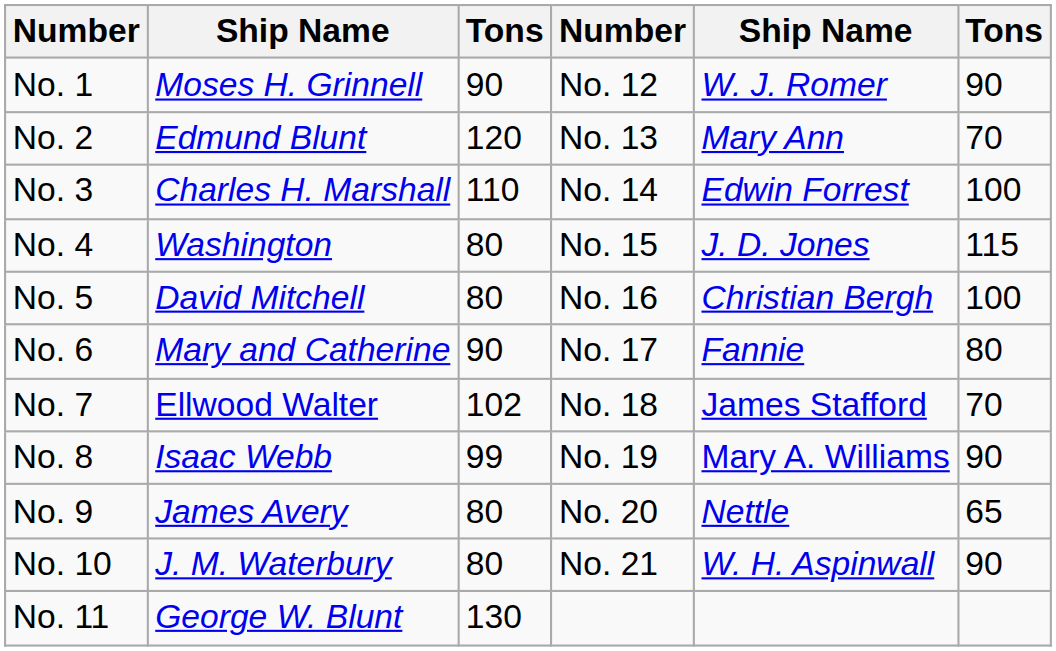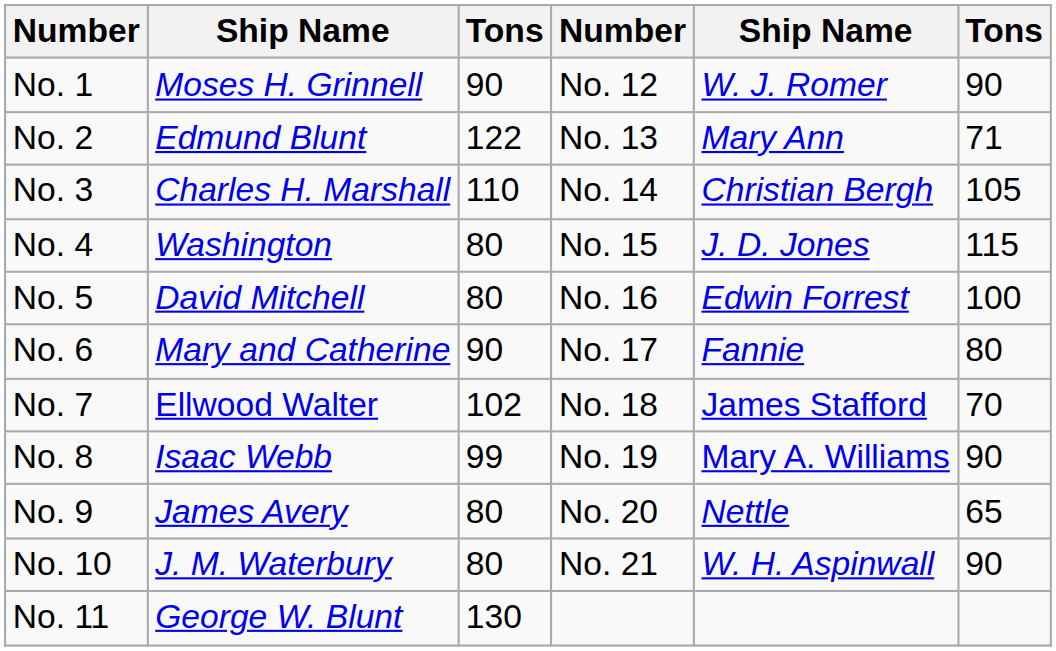 <table class="wikitable">
 <tr>
 <th>Number</th>
 <th>Ship Name</th>
 <th>Tons</th>
 <th>Number</th>
 <th>Ship Name</th>
 <th>Tons</th>
 </tr>
 <tr>
 <td>No. 1</td>
 <td><a href='#'><em>Moses H. Grinnell</em></a></td>
 <td>90</td>
 <td>No. 12</td>
 <td><a href='#'><em>W. J. Romer</em></a></td>
 <td>90</td>
 </tr>
 <tr>
 <td>No. 2</td>
 <td><a href='#'><em>Edmund Blunt</em></a></td>
-<td>120</td>
+<td>122</td>
 <td>No. 13</td>
 <td><a href='#'><em>Mary Ann</em></a></td>
-<td>70</td>
+<td>71</td>
 </tr>
 <tr>
 <td>No. 3</td>
 <td><a href='#'><em>Charles H. Marshall</em></a></td>
 <td>110</td>
 <td>No. 14</td>
-<td><a href='#'><em>Edwin Forrest</em></a></td>
-<td>100</td>
+<td><a href='#'><em>Christian Bergh</em></a></td>
+<td>105</td>
 </tr>
 <tr>
 <td>No. 4</td>
 <td><a href='#'><em>Washington</em></a></td>
 <td>80</td>
 <td>No. 15</td>
 <td><a href='#'><em>J. D. Jones</em></a></td>
 <td>115</td>
 </tr>
 <tr>
 <td>No. 5</td>
 <td><a href='#'><em>David Mitchell</em></a></td>
 <td>80</td>
 <td>No. 16</td>
-<td><a href='#'><em>Christian Bergh</em></a></td>
+<td><a href='#'><em>Edwin Forrest</em></a></td>
 <td>100</td>
 </tr>
 <tr>
 <td>No. 6</td>
 <td><a href='#'><em>Mary and Catherine</em></a></td>
 <td>90</td>
 <td>No. 17</td>
 <td><a href='#'><em>Fannie</em></a></td>
 <td>80</td>
 </tr>
 <tr>
 <td>No. 7</td>
 <td><a href='#'>Ellwood Walter</a></td>
 <td>102</td>
 <td>No. 18</td>
 <td><a href='#'>James Stafford</a></td>
 <td>70</td>
 </tr>
 <tr>
 <td>No. 8</td>
 <td><a href='#'><em>Isaac Webb</em></a></td>
 <td>99</td>
 <td>No. 19</td>
 <td><a href='#'>Mary A. Williams</a></td>
 <td>90</td>
 </tr>
 <tr>
 <td>No. 9</td>
 <td><a href='#'><em>James Avery</em></a></td>
 <td>80</td>
 <td>No. 20</td>
 <td><a href='#'><em>Nettle</em></a></td>
 <td>65</td>
 </tr>
 <tr>
 <td>No. 10</td>
 <td><a href='#'><em>J. M. Waterbury</em></a></td>
 <td>80</td>
 <td>No. 21</td>
 <td><a href='#'><em>W. H. Aspinwall</em></a></td>
 <td>90</td>
 </tr>
 <tr>
 <td>No. 11</td>
 <td><a href='#'><em>George W. Blunt</em></a></td>
 <td>130</td>
 <td></td>
 <td></td>
 <td></td>
 </tr>
 </table>
